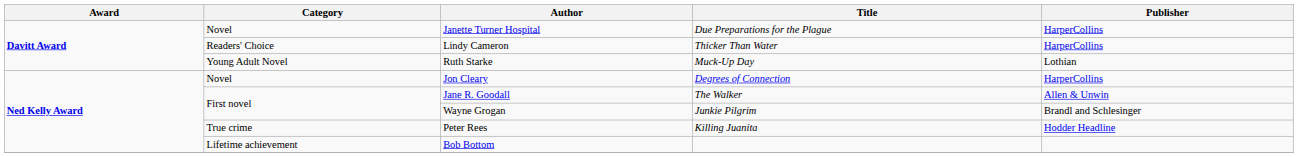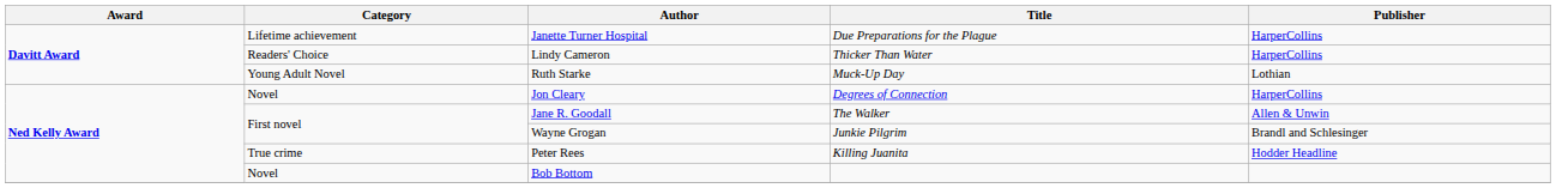 <table class="wikitable" width=100%>
 <tr>
 <th>Award</th>
 <th>Category</th>
 <th>Author</th>
 <th>Title</th>
 <th>Publisher</th>
 </tr>
 <tr>
 <td rowspan=3><strong><a href='#'>Davitt Award</a></strong></td>
-<td>Novel</td>
+<td>Lifetime achievement</td>
 <td><a href='#'>Janette Turner Hospital</a></td>
 <td><em>Due Preparations for the Plague</em></td>
 <td><a href='#'>HarperCollins</a></td>
 </tr>
 <tr>
 <td>Readers' Choice</td>
 <td>Lindy Cameron</td>
 <td><em>Thicker Than Water</em></td>
 <td><a href='#'>HarperCollins</a></td>
 </tr>
 <tr>
 <td>Young Adult Novel</td>
 <td>Ruth Starke</td>
 <td><em>Muck-Up Day</em></td>
 <td>Lothian</td>
 </tr>
 <tr>
 <td rowspan=5><strong><a href='#'>Ned Kelly Award</a></strong></td>
 <td>Novel</td>
 <td><a href='#'>Jon Cleary</a></td>
 <td><em><a href='#'>Degrees of Connection</a></em></td>
 <td><a href='#'>HarperCollins</a></td>
 </tr>
 <tr>
 <td rowspan=2>First novel</td>
 <td><a href='#'>Jane R. Goodall</a></td>
 <td><em>The Walker</em></td>
 <td><a href='#'>Allen & Unwin</a></td>
 </tr>
 <tr>
 <td>Wayne Grogan</td>
 <td><em>Junkie Pilgrim</em></td>
 <td>Brandl and Schlesinger</td>
 </tr>
 <tr>
 <td>True crime</td>
 <td>Peter Rees</td>
 <td><em>Killing Juanita</em></td>
 <td><a href='#'>Hodder Headline</a></td>
 </tr>
 <tr>
-<td>Lifetime achievement</td>
+<td>Novel</td>
 <td><a href='#'>Bob Bottom</a></td>
 <td></td>
 <td></td>
 </tr>
 <tr>
 </tr>
 </table>
